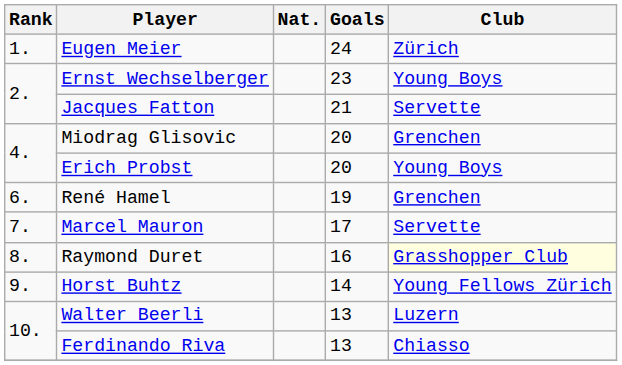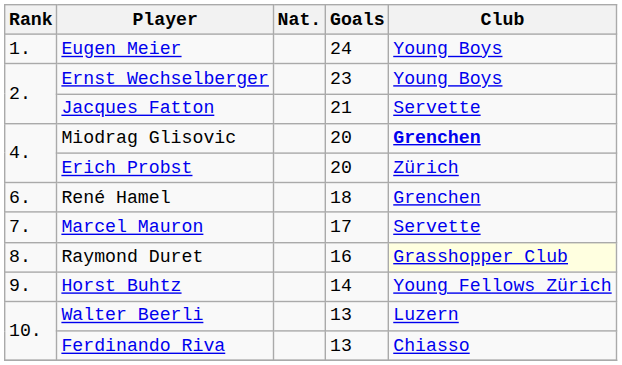 <table class="wikitable sortable">
 <tr>
 <th>Rank</th>
 <th>Player</th>
 <th>Nat.</th>
 <th>Goals</th>
 <th>Club</th>
 </tr>
 <tr>
 <td>1.</td>
 <td><a href='#'>Eugen Meier</a></td>
 <td></td>
 <td>24</td>
-<td><a href='#'>Zürich</a></td>
+<td><a href='#'>Young Boys</a></td>
 </tr>
 <tr>
 <td rowspan=2>2.</td>
 <td><a href='#'>Ernst Wechselberger</a></td>
 <td></td>
 <td>23</td>
 <td><a href='#'>Young Boys</a></td>
 </tr>
 <tr>
 <td><a href='#'>Jacques Fatton</a></td>
 <td></td>
 <td>21</td>
 <td><a href='#'>Servette</a></td>
 </tr>
 <tr>
 <td rowspan=2>4.</td>
 <td>Miodrag Glisovic</td>
 <td></td>
 <td>20</td>
-<td><a href='#'>Grenchen</a></td>
+<td><strong><a href='#'>Grenchen</a></strong></td>
 </tr>
 <tr>
 <td><a href='#'>Erich Probst</a></td>
 <td></td>
 <td>20</td>
-<td><a href='#'>Young Boys</a></td>
+<td><a href='#'>Zürich</a></td>
 </tr>
 <tr>
 <td>6.</td>
 <td>René Hamel</td>
 <td></td>
-<td>19</td>
+<td>18</td>
 <td><a href='#'>Grenchen</a></td>
 </tr>
 <tr>
 <td>7.</td>
 <td><a href='#'>Marcel Mauron</a></td>
 <td></td>
 <td>17</td>
 <td><a href='#'>Servette</a></td>
 </tr>
 <tr>
 <td>8.</td>
 <td>Raymond Duret</td>
 <td></td>
 <td>16</td>
 <td style="background: lightyellow;"><a href='#'>Grasshopper Club</a></td>
 </tr>
 <tr>
 <td>9.</td>
 <td><a href='#'>Horst Buhtz</a></td>
 <td></td>
 <td>14</td>
 <td><a href='#'>Young Fellows Zürich</a></td>
 </tr>
 <tr>
 <td rowspan=2>10.</td>
 <td><a href='#'>Walter Beerli</a></td>
 <td></td>
 <td>13</td>
 <td><a href='#'>Luzern</a></td>
 </tr>
 <tr>
 <td><a href='#'>Ferdinando Riva</a></td>
 <td></td>
 <td>13</td>
 <td><a href='#'>Chiasso</a></td>
 </tr>
 <tr>
 </tr>
 </table>
